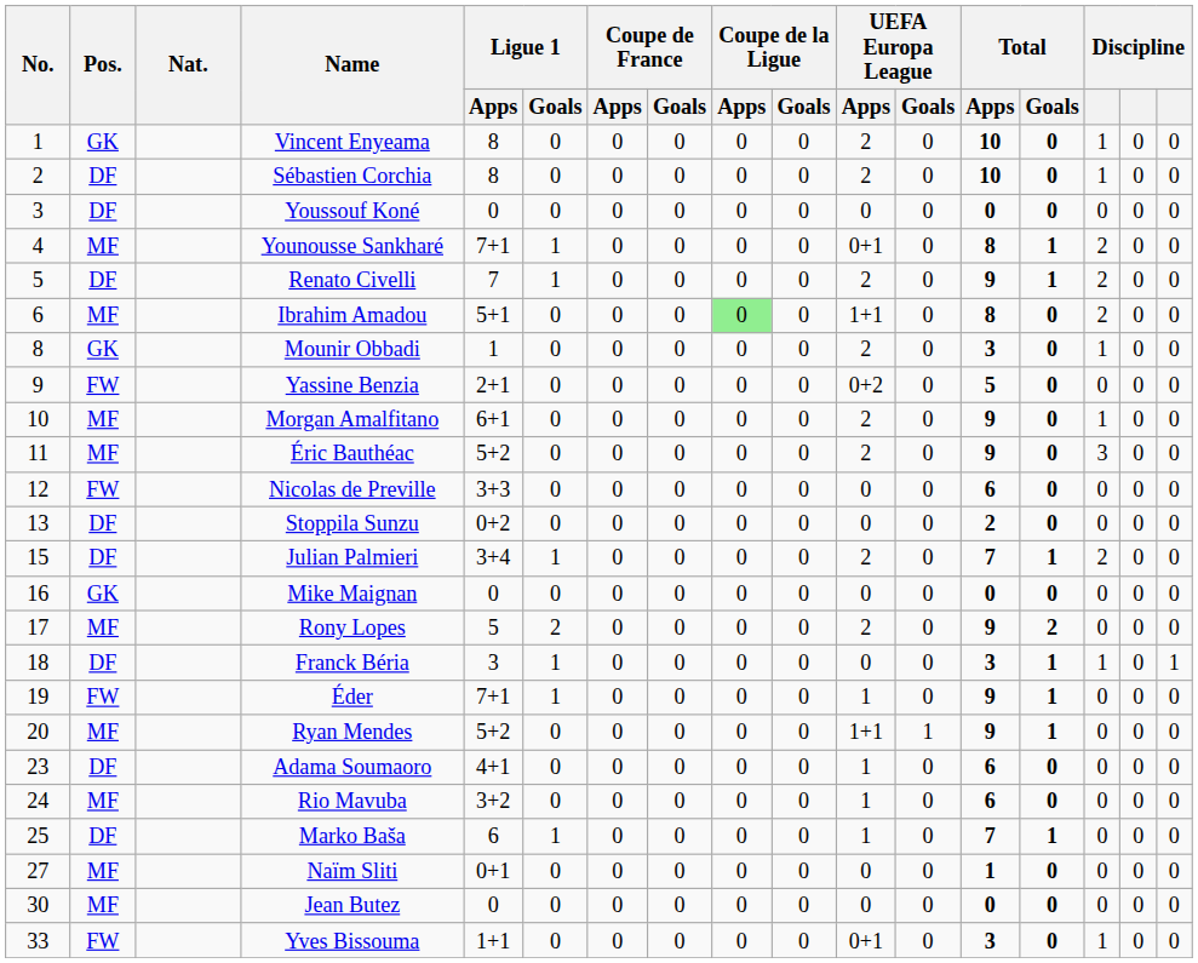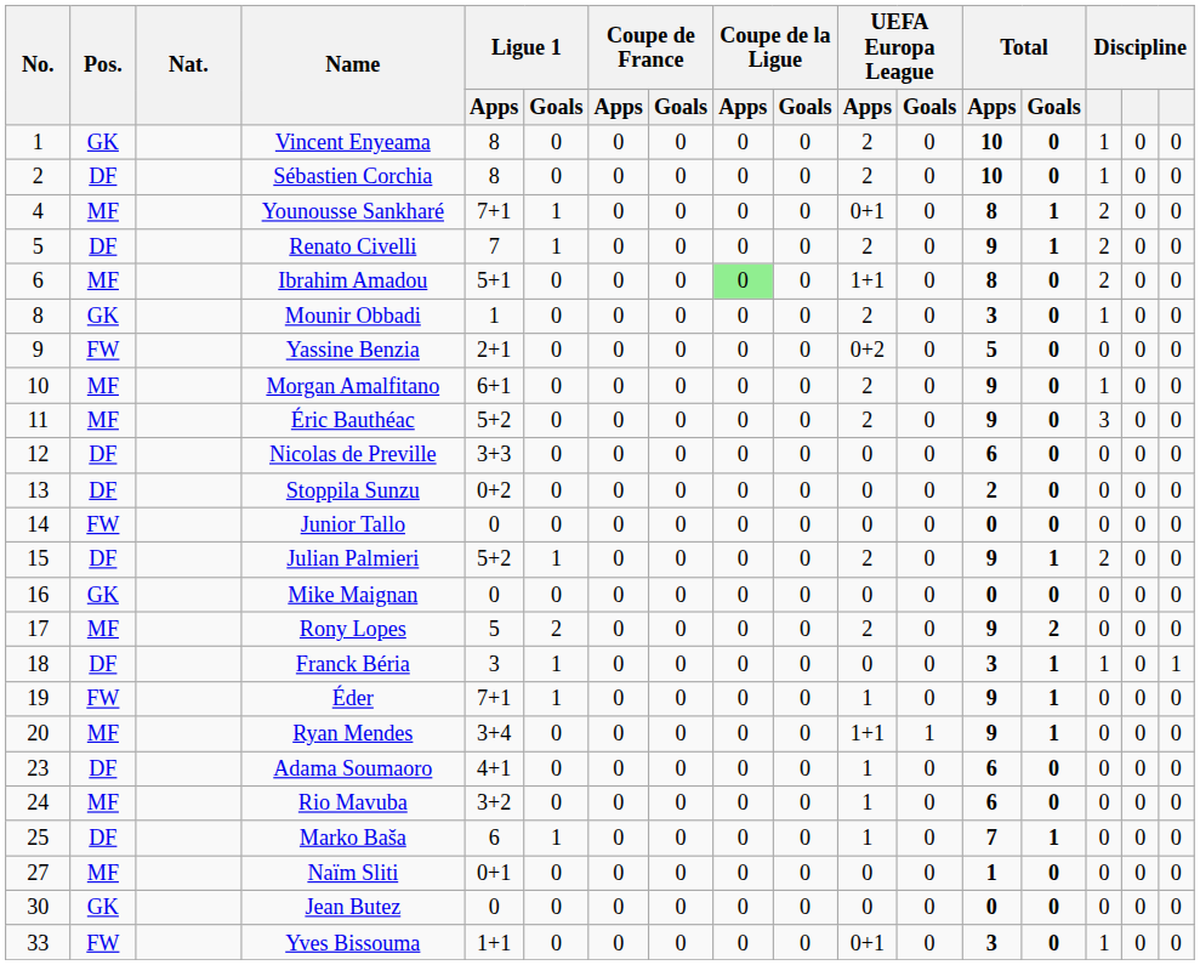 <table class="wikitable plainrowheaders" style="text-align:center">
 <tr>
 <th rowspan="2" width="40">No.</th>
 <th rowspan="2" width="40">Pos.</th>
 <th rowspan="2" width="70">Nat.</th>
 <th rowspan="2" width="155" scope="col">Name</th>
 <th colspan="2" width="90">Ligue 1</th>
 <th colspan="2" width="90">Coupe de France</th>
 <th colspan="2" width="90">Coupe de la Ligue</th>
 <th colspan="2" width="90">UEFA Europa League</th>
 <th colspan="2" width="90">Total</th>
 <th colspan="3" width="90">Discipline</th>
 </tr>
 <tr>
 <th scope="col">Apps</th>
 <th scope="col">Goals</th>
 <th scope="col">Apps</th>
 <th scope="col">Goals</th>
 <th scope="col">Apps</th>
 <th scope="col">Goals</th>
 <th scope="col">Apps</th>
 <th scope="col">Goals</th>
 <th scope="col">Apps</th>
 <th scope="col">Goals</th>
 <th scope="col"></th>
 <th scope="col"></th>
 <th scope="col"></th>
 </tr>
 <tr>
 <td>1</td>
 <td><a href='#'>GK</a></td>
 <td></td>
 <td><a href='#'>Vincent Enyeama</a></td>
 <td>8</td>
 <td>0</td>
 <td>0</td>
 <td>0</td>
 <td>0</td>
 <td>0</td>
 <td>2</td>
 <td>0</td>
 <td><strong>10</strong></td>
 <td><strong>0</strong></td>
 <td>1</td>
 <td>0</td>
 <td>0</td>
 </tr>
 <tr>
 <td>2</td>
 <td><a href='#'>DF</a></td>
 <td></td>
 <td><a href='#'>Sébastien Corchia</a></td>
 <td>8</td>
 <td>0</td>
 <td>0</td>
 <td>0</td>
 <td>0</td>
 <td>0</td>
 <td>2</td>
 <td>0</td>
 <td><strong>10</strong></td>
 <td><strong>0</strong></td>
 <td>1</td>
-<td>0</td>
-<td>0</td>
-</tr>
-<tr>
-<td>3</td>
-<td><a href='#'>DF</a></td>
-<td></td>
-<td><a href='#'>Youssouf Koné</a></td>
-<td>0</td>
-<td>0</td>
-<td>0</td>
-<td>0</td>
-<td>0</td>
-<td>0</td>
-<td>0</td>
-<td>0</td>
-<td><strong>0</strong></td>
-<td><strong>0</strong></td>
-<td>0</td>
 <td>0</td>
 <td>0</td>
 </tr>
 <tr>
 <td>4</td>
 <td><a href='#'>MF</a></td>
 <td></td>
 <td><a href='#'>Younousse Sankharé</a></td>
 <td>7+1</td>
 <td>1</td>
 <td>0</td>
 <td>0</td>
 <td>0</td>
 <td>0</td>
 <td>0+1</td>
 <td>0</td>
 <td><strong>8</strong></td>
 <td><strong>1</strong></td>
 <td>2</td>
 <td>0</td>
 <td>0</td>
 </tr>
 <tr>
 <td>5</td>
 <td><a href='#'>DF</a></td>
 <td></td>
 <td><a href='#'>Renato Civelli</a></td>
 <td>7</td>
 <td>1</td>
 <td>0</td>
 <td>0</td>
 <td>0</td>
 <td>0</td>
 <td>2</td>
 <td>0</td>
 <td><strong>9</strong></td>
 <td><strong>1</strong></td>
 <td>2</td>
 <td>0</td>
 <td>0</td>
 </tr>
 <tr>
 <td>6</td>
 <td><a href='#'>MF</a></td>
 <td></td>
 <td><a href='#'>Ibrahim Amadou</a></td>
 <td>5+1</td>
 <td>0</td>
 <td>0</td>
 <td>0</td>
 <td style="background: lightgreen;">0</td>
 <td>0</td>
 <td>1+1</td>
 <td>0</td>
 <td><strong>8</strong></td>
 <td><strong>0</strong></td>
 <td>2</td>
 <td>0</td>
 <td>0</td>
 </tr>
 <tr>
 <td>8</td>
 <td><a href='#'>GK</a></td>
 <td></td>
 <td><a href='#'>Mounir Obbadi</a></td>
 <td>1</td>
 <td>0</td>
 <td>0</td>
 <td>0</td>
 <td>0</td>
 <td>0</td>
 <td>2</td>
 <td>0</td>
 <td><strong>3</strong></td>
 <td><strong>0</strong></td>
 <td>1</td>
 <td>0</td>
 <td>0</td>
 </tr>
 <tr>
 <td>9</td>
 <td><a href='#'>FW</a></td>
 <td></td>
 <td><a href='#'>Yassine Benzia</a></td>
 <td>2+1</td>
 <td>0</td>
 <td>0</td>
 <td>0</td>
 <td>0</td>
 <td>0</td>
 <td>0+2</td>
 <td>0</td>
 <td><strong>5</strong></td>
 <td><strong>0</strong></td>
 <td>0</td>
 <td>0</td>
 <td>0</td>
 </tr>
 <tr>
 <td>10</td>
 <td><a href='#'>MF</a></td>
 <td></td>
 <td><a href='#'>Morgan Amalfitano</a></td>
 <td>6+1</td>
 <td>0</td>
 <td>0</td>
 <td>0</td>
 <td>0</td>
 <td>0</td>
 <td>2</td>
 <td>0</td>
 <td><strong>9</strong></td>
 <td><strong>0</strong></td>
 <td>1</td>
 <td>0</td>
 <td>0</td>
 </tr>
 <tr>
 <td>11</td>
 <td><a href='#'>MF</a></td>
 <td></td>
 <td><a href='#'>Éric Bauthéac</a></td>
 <td>5+2</td>
 <td>0</td>
 <td>0</td>
 <td>0</td>
 <td>0</td>
 <td>0</td>
 <td>2</td>
 <td>0</td>
 <td><strong>9</strong></td>
 <td><strong>0</strong></td>
 <td>3</td>
 <td>0</td>
 <td>0</td>
 </tr>
 <tr>
 <td>12</td>
-<td><a href='#'>FW</a></td>
+<td><a href='#'>DF</a></td>
 <td></td>
 <td><a href='#'>Nicolas de Preville</a></td>
 <td>3+3</td>
 <td>0</td>
 <td>0</td>
 <td>0</td>
 <td>0</td>
 <td>0</td>
 <td>0</td>
 <td>0</td>
 <td><strong>6</strong></td>
 <td><strong>0</strong></td>
 <td>0</td>
 <td>0</td>
 <td>0</td>
 </tr>
 <tr>
 <td>13</td>
 <td><a href='#'>DF</a></td>
 <td></td>
 <td><a href='#'>Stoppila Sunzu</a></td>
 <td>0+2</td>
 <td>0</td>
 <td>0</td>
 <td>0</td>
 <td>0</td>
 <td>0</td>
 <td>0</td>
 <td>0</td>
 <td><strong>2</strong></td>
 <td><strong>0</strong></td>
 <td>0</td>
 <td>0</td>
 <td>0</td>
 </tr>
 <tr>
+<td>14</td>
+<td><a href='#'>FW</a></td>
+<td></td>
+<td><a href='#'>Junior Tallo</a></td>
+<td>0</td>
+<td>0</td>
+<td>0</td>
+<td>0</td>
+<td>0</td>
+<td>0</td>
+<td>0</td>
+<td>0</td>
+<td><strong>0</strong></td>
+<td><strong>0</strong></td>
+<td>0</td>
+<td>0</td>
+<td>0</td>
+</tr>
+<tr>
 <td>15</td>
 <td><a href='#'>DF</a></td>
 <td></td>
 <td><a href='#'>Julian Palmieri</a></td>
-<td>3+4</td>
+<td>5+2</td>
 <td>1</td>
 <td>0</td>
 <td>0</td>
 <td>0</td>
 <td>0</td>
 <td>2</td>
 <td>0</td>
-<td><strong>7</strong></td>
+<td><strong>9</strong></td>
 <td><strong>1</strong></td>
 <td>2</td>
 <td>0</td>
 <td>0</td>
 </tr>
 <tr>
 <td>16</td>
 <td><a href='#'>GK</a></td>
 <td></td>
 <td><a href='#'>Mike Maignan</a></td>
 <td>0</td>
 <td>0</td>
 <td>0</td>
 <td>0</td>
 <td>0</td>
 <td>0</td>
 <td>0</td>
 <td>0</td>
 <td><strong>0</strong></td>
 <td><strong>0</strong></td>
 <td>0</td>
 <td>0</td>
 <td>0</td>
 </tr>
 <tr>
 <td>17</td>
 <td><a href='#'>MF</a></td>
 <td></td>
 <td><a href='#'>Rony Lopes</a></td>
 <td>5</td>
 <td>2</td>
 <td>0</td>
 <td>0</td>
 <td>0</td>
 <td>0</td>
 <td>2</td>
 <td>0</td>
 <td><strong>9</strong></td>
 <td><strong>2</strong></td>
 <td>0</td>
 <td>0</td>
 <td>0</td>
 </tr>
 <tr>
 <td>18</td>
 <td><a href='#'>DF</a></td>
 <td></td>
 <td><a href='#'>Franck Béria</a></td>
 <td>3</td>
 <td>1</td>
 <td>0</td>
 <td>0</td>
 <td>0</td>
 <td>0</td>
 <td>0</td>
 <td>0</td>
 <td><strong>3</strong></td>
 <td><strong>1</strong></td>
 <td>1</td>
 <td>0</td>
 <td>1</td>
 </tr>
 <tr>
 <td>19</td>
 <td><a href='#'>FW</a></td>
 <td></td>
 <td><a href='#'>Éder</a></td>
 <td>7+1</td>
 <td>1</td>
 <td>0</td>
 <td>0</td>
 <td>0</td>
 <td>0</td>
 <td>1</td>
 <td>0</td>
 <td><strong>9</strong></td>
 <td><strong>1</strong></td>
 <td>0</td>
 <td>0</td>
 <td>0</td>
 </tr>
 <tr>
 <td>20</td>
 <td><a href='#'>MF</a></td>
 <td></td>
 <td><a href='#'>Ryan Mendes</a></td>
-<td>5+2</td>
+<td>3+4</td>
 <td>0</td>
 <td>0</td>
 <td>0</td>
 <td>0</td>
 <td>0</td>
 <td>1+1</td>
 <td>1</td>
 <td><strong>9</strong></td>
 <td><strong>1</strong></td>
 <td>0</td>
 <td>0</td>
 <td>0</td>
 </tr>
 <tr>
 <td>23</td>
 <td><a href='#'>DF</a></td>
 <td></td>
 <td><a href='#'>Adama Soumaoro</a></td>
 <td>4+1</td>
 <td>0</td>
 <td>0</td>
 <td>0</td>
 <td>0</td>
 <td>0</td>
 <td>1</td>
 <td>0</td>
 <td><strong>6</strong></td>
 <td><strong>0</strong></td>
 <td>0</td>
 <td>0</td>
 <td>0</td>
 </tr>
 <tr>
 <td>24</td>
 <td><a href='#'>MF</a></td>
 <td></td>
 <td><a href='#'>Rio Mavuba</a></td>
 <td>3+2</td>
 <td>0</td>
 <td>0</td>
 <td>0</td>
 <td>0</td>
 <td>0</td>
 <td>1</td>
 <td>0</td>
 <td><strong>6</strong></td>
 <td><strong>0</strong></td>
 <td>0</td>
 <td>0</td>
 <td>0</td>
 </tr>
 <tr>
 <td>25</td>
 <td><a href='#'>DF</a></td>
 <td></td>
 <td><a href='#'>Marko Baša</a></td>
 <td>6</td>
 <td>1</td>
 <td>0</td>
 <td>0</td>
 <td>0</td>
 <td>0</td>
 <td>1</td>
 <td>0</td>
 <td><strong>7</strong></td>
 <td><strong>1</strong></td>
 <td>0</td>
 <td>0</td>
 <td>0</td>
 </tr>
 <tr>
 <td>27</td>
 <td><a href='#'>MF</a></td>
 <td></td>
 <td><a href='#'>Naïm Sliti</a></td>
 <td>0+1</td>
 <td>0</td>
 <td>0</td>
 <td>0</td>
 <td>0</td>
 <td>0</td>
 <td>0</td>
 <td>0</td>
 <td><strong>1</strong></td>
 <td><strong>0</strong></td>
 <td>0</td>
 <td>0</td>
 <td>0</td>
 </tr>
 <tr>
 <td>30</td>
-<td><a href='#'>MF</a></td>
+<td><a href='#'>GK</a></td>
 <td></td>
 <td><a href='#'>Jean Butez</a></td>
 <td>0</td>
 <td>0</td>
 <td>0</td>
 <td>0</td>
 <td>0</td>
 <td>0</td>
 <td>0</td>
 <td>0</td>
 <td><strong>0</strong></td>
 <td><strong>0</strong></td>
 <td>0</td>
 <td>0</td>
 <td>0</td>
 </tr>
 <tr>
 <td>33</td>
 <td><a href='#'>FW</a></td>
 <td></td>
 <td><a href='#'>Yves Bissouma</a></td>
 <td>1+1</td>
 <td>0</td>
 <td>0</td>
 <td>0</td>
 <td>0</td>
 <td>0</td>
 <td>0+1</td>
 <td>0</td>
 <td><strong>3</strong></td>
 <td><strong>0</strong></td>
 <td>1</td>
 <td>0</td>
 <td>0</td>
 </tr>
 <tr>
 </tr>
 </table>
